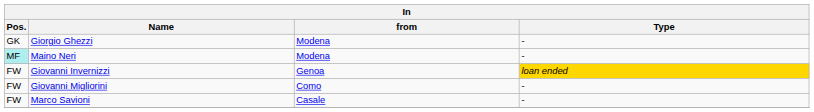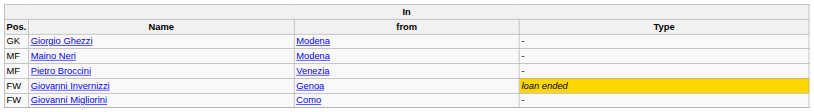 <table class="wikitable" style="font-size:90%;">
 <tr>
 <th colspan="4">In</th>
 </tr>
 <tr>
 <th width=3%>Pos.</th>
 <th width=33%>Name</th>
 <th width=28%>from</th>
 <th width=36%>Type</th>
 </tr>
 <tr>
 <td>GK</td>
 <td><a href='#'>Giorgio Ghezzi</a></td>
 <td><a href='#'>Modena</a></td>
 <td>-</td>
 </tr>
 <tr>
-<td style="background: paleturquoise;">MF</td>
+<td>MF</td>
 <td><a href='#'>Maino Neri</a></td>
 <td><a href='#'>Modena</a></td>
+<td>-</td>
+</tr>
+<tr>
+<td>MF</td>
+<td><a href='#'>Pietro Broccini</a></td>
+<td><a href='#'>Venezia</a></td>
 <td>-</td>
 </tr>
 <tr>
 <td>FW</td>
 <td><a href='#'>Giovanni Invernizzi</a></td>
 <td><a href='#'>Genoa</a></td>
 <td style="background: gold;"><em>loan ended</em></td>
 </tr>
 <tr>
 <td>FW</td>
 <td><a href='#'>Giovanni Migliorini</a></td>
 <td><a href='#'>Como</a></td>
 <td>-</td>
 </tr>
 <tr>
-<td>FW</td>
-<td><a href='#'>Marco Savioni</a></td>
-<td><a href='#'>Casale</a></td>
-<td>-</td>
-</tr>
-<tr>
 </tr>
 </table>
